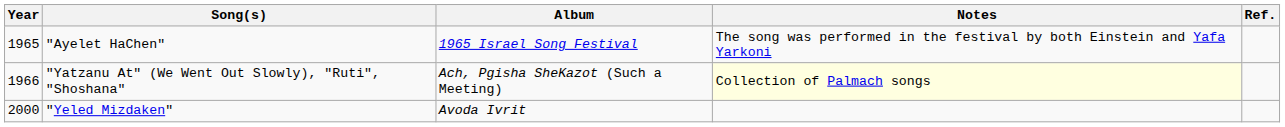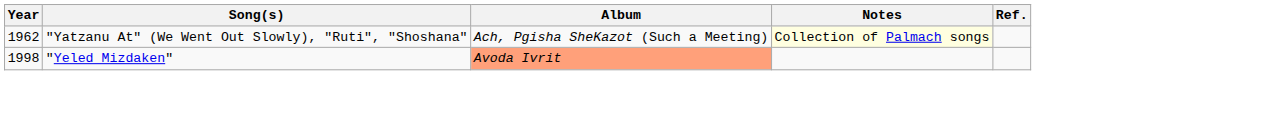 <table class="wikitable">
 <tr>
 <th style="width:1em;">Year</th>
 <th>Song(s)</th>
 <th>Album</th>
 <th>Notes</th>
 <th>Ref.</th>
 </tr>
 <tr>
-<td>1965</td>
-<td>"Ayelet HaChen"</td>
-<td><em><a href='#'>1965 Israel Song Festival</a></em></td>
-<td>The song was performed in the festival by both Einstein and <a href='#'>Yafa Yarkoni</a></td>
-<td style="text-align:center;"></td>
-</tr>
-<tr>
-<td>1966</td>
+<td>1962</td>
 <td>"Yatzanu At" (We Went Out Slowly), "Ruti", "Shoshana"</td>
 <td><em>Ach, Pgisha SheKazot</em> (Such a Meeting)</td>
 <td style="background: lightyellow;">Collection of <a href='#'>Palmach</a> songs</td>
 <td style="text-align:center;"></td>
 </tr>
 <tr>
-<td>2000</td>
+<td>1998</td>
 <td>"<a href='#'>Yeled Mizdaken</a>"</td>
-<td><em>Avoda Ivrit</em></td>
+<td style="background: lightsalmon;"><em>Avoda Ivrit</em></td>
 <td></td>
 <td style="text-align:center;"></td>
 </tr>
 </table>
